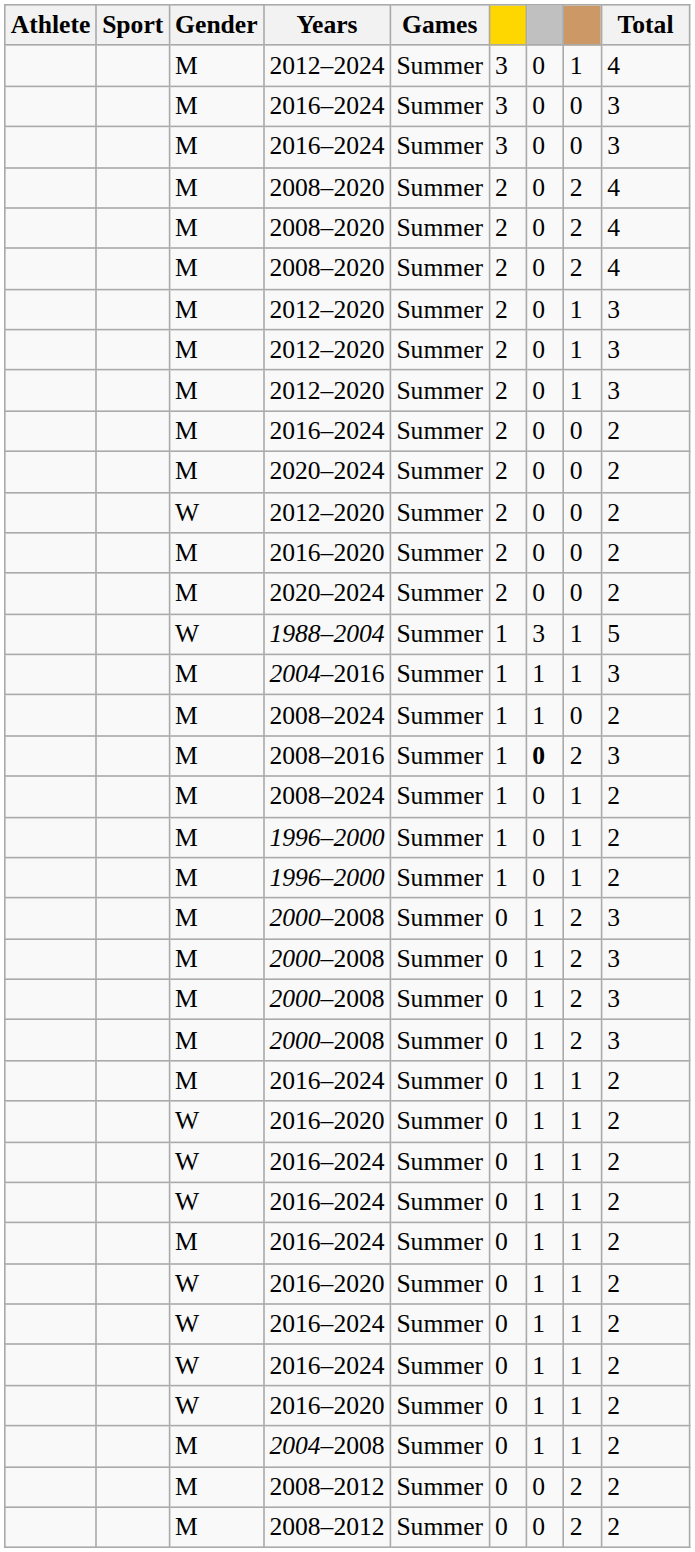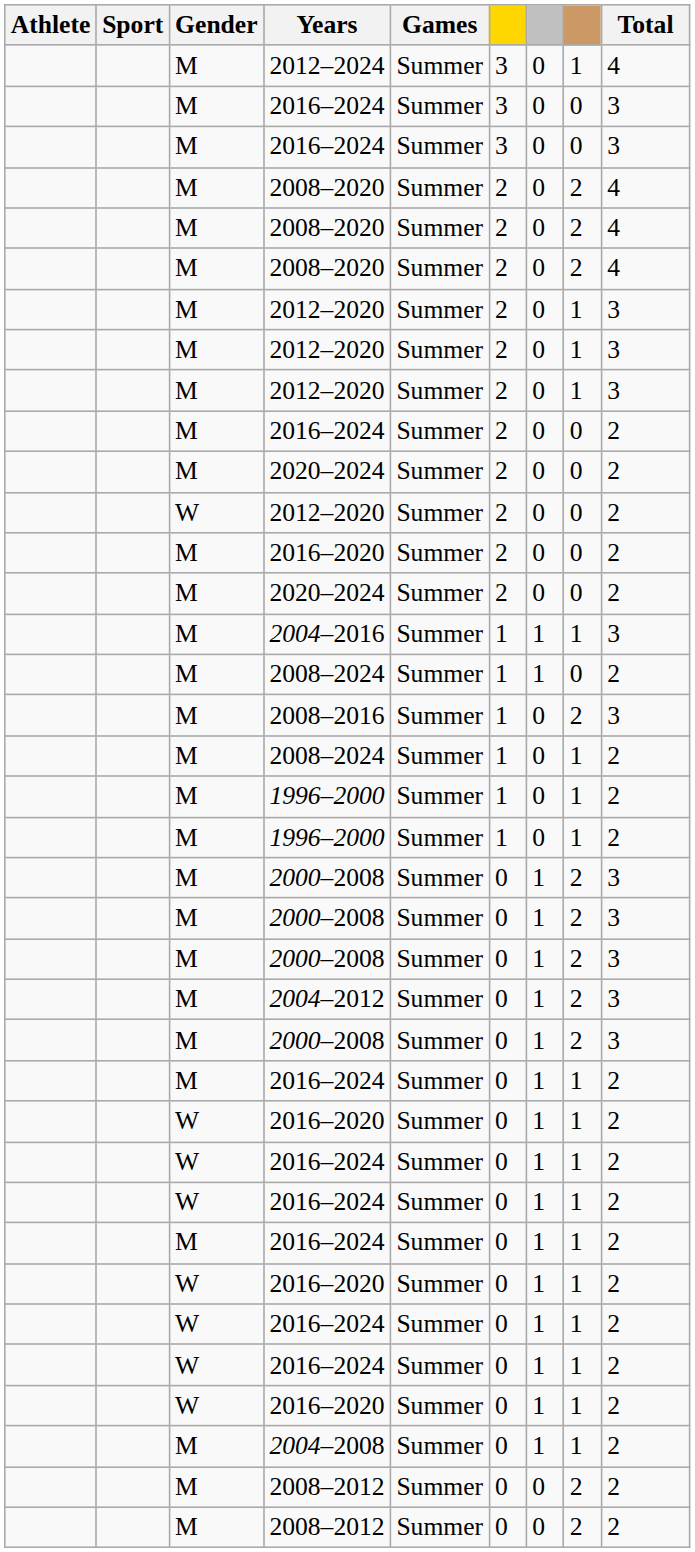 <table class="wikitable sortable">
 <tr>
 <th>Athlete</th>
 <th>Sport</th>
 <th>Gender</th>
 <th>Years</th>
 <th>Games</th>
 <th style="background-color:gold; width:1.0em; font-weight:bold;"></th>
 <th style="background-color:silver; width:1.0em; font-weight:bold;"></th>
 <th style="background-color:#cc9966; width:1.0em; font-weight:bold;"></th>
 <th style="width:3.0em;">Total</th>
 </tr>
 <tr>
 <td><strong></strong></td>
 <td></td>
 <td>M</td>
 <td>2012–2024</td>
 <td>Summer</td>
 <td>3</td>
 <td>0</td>
 <td>1</td>
 <td>4</td>
 </tr>
 <tr>
 <td><strong></strong></td>
 <td></td>
 <td>M</td>
 <td>2016–2024</td>
 <td>Summer</td>
 <td>3</td>
 <td>0</td>
 <td>0</td>
 <td>3</td>
 </tr>
 <tr>
 <td><strong></strong></td>
 <td></td>
 <td>M</td>
 <td>2016–2024</td>
 <td>Summer</td>
 <td>3</td>
 <td>0</td>
 <td>0</td>
 <td>3</td>
 </tr>
 <tr>
 <td></td>
 <td></td>
 <td>M</td>
 <td>2008–2020</td>
 <td>Summer</td>
 <td>2</td>
 <td>0</td>
 <td>2</td>
 <td>4</td>
 </tr>
 <tr>
 <td></td>
 <td></td>
 <td>M</td>
 <td>2008–2020</td>
 <td>Summer</td>
 <td>2</td>
 <td>0</td>
 <td>2</td>
 <td>4</td>
 </tr>
 <tr>
 <td></td>
 <td></td>
 <td>M</td>
 <td>2008–2020</td>
 <td>Summer</td>
 <td>2</td>
 <td>0</td>
 <td>2</td>
 <td>4</td>
 </tr>
 <tr>
 <td></td>
 <td></td>
 <td>M</td>
 <td>2012–2020</td>
 <td>Summer</td>
 <td>2</td>
 <td>0</td>
 <td>1</td>
 <td>3</td>
 </tr>
 <tr>
 <td></td>
 <td></td>
 <td>M</td>
 <td>2012–2020</td>
 <td>Summer</td>
 <td>2</td>
 <td>0</td>
 <td>1</td>
 <td>3</td>
 </tr>
 <tr>
 <td></td>
 <td></td>
 <td>M</td>
 <td>2012–2020</td>
 <td>Summer</td>
 <td>2</td>
 <td>0</td>
 <td>1</td>
 <td>3</td>
 </tr>
 <tr>
 <td><strong></strong></td>
 <td></td>
 <td>M</td>
 <td>2016–2024</td>
 <td>Summer</td>
 <td>2</td>
 <td>0</td>
 <td>0</td>
 <td>2</td>
 </tr>
 <tr>
 <td><strong></strong></td>
 <td></td>
 <td>M</td>
 <td>2020–2024</td>
 <td>Summer</td>
 <td>2</td>
 <td>0</td>
 <td>0</td>
 <td>2</td>
 </tr>
 <tr>
 <td></td>
 <td></td>
 <td>W</td>
 <td>2012–2020</td>
 <td>Summer</td>
 <td>2</td>
 <td>0</td>
 <td>0</td>
 <td>2</td>
 </tr>
 <tr>
 <td></td>
 <td></td>
 <td>M</td>
 <td>2016–2020</td>
 <td>Summer</td>
 <td>2</td>
 <td>0</td>
 <td>0</td>
 <td>2</td>
 </tr>
 <tr>
 <td><strong></strong></td>
 <td></td>
 <td>M</td>
 <td>2020–2024</td>
 <td>Summer</td>
 <td>2</td>
 <td>0</td>
 <td>0</td>
 <td>2</td>
 </tr>
 <tr>
 <td></td>
 <td></td>
-<td>W</td>
-<td><em>1988–2004</em></td>
-<td>Summer</td>
-<td>1</td>
-<td>3</td>
-<td>1</td>
-<td>5</td>
-</tr>
-<tr>
-<td></td>
-<td></td>
 <td>M</td>
 <td><em>2004</em>–2016</td>
 <td>Summer</td>
 <td>1</td>
 <td>1</td>
 <td>1</td>
 <td>3</td>
 </tr>
 <tr>
 <td><strong></strong></td>
 <td></td>
 <td>M</td>
 <td>2008–2024</td>
 <td>Summer</td>
 <td>1</td>
 <td>1</td>
 <td>0</td>
 <td>2</td>
 </tr>
 <tr>
 <td></td>
 <td></td>
 <td>M</td>
 <td>2008–2016</td>
 <td>Summer</td>
 <td>1</td>
-<td><strong>0</strong></td>
+<td>0</td>
 <td>2</td>
 <td>3</td>
 </tr>
 <tr>
 <td><strong></strong></td>
 <td></td>
 <td>M</td>
 <td>2008–2024</td>
 <td>Summer</td>
 <td>1</td>
 <td>0</td>
 <td>1</td>
 <td>2</td>
 </tr>
 <tr>
 <td></td>
 <td></td>
 <td>M</td>
 <td><em>1996–2000</em></td>
 <td>Summer</td>
 <td>1</td>
 <td>0</td>
 <td>1</td>
 <td>2</td>
 </tr>
 <tr>
 <td></td>
 <td></td>
 <td>M</td>
 <td><em>1996–2000</em></td>
 <td>Summer</td>
 <td>1</td>
 <td>0</td>
 <td>1</td>
 <td>2</td>
 </tr>
 <tr>
 <td></td>
 <td></td>
 <td>M</td>
 <td><em>2000</em>–2008</td>
 <td>Summer</td>
 <td>0</td>
 <td>1</td>
 <td>2</td>
 <td>3</td>
 </tr>
 <tr>
 <td></td>
 <td></td>
 <td>M</td>
 <td><em>2000</em>–2008</td>
 <td>Summer</td>
 <td>0</td>
 <td>1</td>
 <td>2</td>
 <td>3</td>
 </tr>
 <tr>
 <td></td>
 <td></td>
 <td>M</td>
 <td><em>2000</em>–2008</td>
+<td>Summer</td>
+<td>0</td>
+<td>1</td>
+<td>2</td>
+<td>3</td>
+</tr>
+<tr>
+<td></td>
+<td></td>
+<td>M</td>
+<td><em>2004</em>–2012</td>
 <td>Summer</td>
 <td>0</td>
 <td>1</td>
 <td>2</td>
 <td>3</td>
 </tr>
 <tr>
 <td></td>
 <td></td>
 <td>M</td>
 <td><em>2000</em>–2008</td>
 <td>Summer</td>
 <td>0</td>
 <td>1</td>
 <td>2</td>
 <td>3</td>
 </tr>
 <tr>
 <td><strong></strong></td>
 <td></td>
 <td>M</td>
 <td>2016–2024</td>
 <td>Summer</td>
 <td>0</td>
 <td>1</td>
 <td>1</td>
 <td>2</td>
 </tr>
 <tr>
 <td></td>
 <td></td>
 <td>W</td>
 <td>2016–2020</td>
 <td>Summer</td>
 <td>0</td>
 <td>1</td>
 <td>1</td>
 <td>2</td>
 </tr>
 <tr>
 <td><strong></strong></td>
 <td></td>
 <td>W</td>
 <td>2016–2024</td>
 <td>Summer</td>
 <td>0</td>
 <td>1</td>
 <td>1</td>
 <td>2</td>
 </tr>
 <tr>
 <td><strong></strong></td>
 <td></td>
 <td>W</td>
 <td>2016–2024</td>
 <td>Summer</td>
 <td>0</td>
 <td>1</td>
 <td>1</td>
 <td>2</td>
 </tr>
 <tr>
 <td><strong></strong></td>
 <td></td>
 <td>M</td>
 <td>2016–2024</td>
 <td>Summer</td>
 <td>0</td>
 <td>1</td>
 <td>1</td>
 <td>2</td>
 </tr>
 <tr>
 <td></td>
 <td></td>
 <td>W</td>
 <td>2016–2020</td>
 <td>Summer</td>
 <td>0</td>
 <td>1</td>
 <td>1</td>
 <td>2</td>
 </tr>
 <tr>
 <td><strong></strong></td>
 <td></td>
 <td>W</td>
 <td>2016–2024</td>
 <td>Summer</td>
 <td>0</td>
 <td>1</td>
 <td>1</td>
 <td>2</td>
 </tr>
 <tr>
 <td><strong></strong></td>
 <td></td>
 <td>W</td>
 <td>2016–2024</td>
 <td>Summer</td>
 <td>0</td>
 <td>1</td>
 <td>1</td>
 <td>2</td>
 </tr>
 <tr>
 <td></td>
 <td></td>
 <td>W</td>
 <td>2016–2020</td>
 <td>Summer</td>
 <td>0</td>
 <td>1</td>
 <td>1</td>
 <td>2</td>
 </tr>
 <tr>
 <td></td>
 <td></td>
 <td>M</td>
 <td><em>2004</em>–2008</td>
 <td>Summer</td>
 <td>0</td>
 <td>1</td>
 <td>1</td>
 <td>2</td>
 </tr>
 <tr>
 <td></td>
 <td></td>
 <td>M</td>
 <td>2008–2012</td>
 <td>Summer</td>
 <td>0</td>
 <td>0</td>
 <td>2</td>
 <td>2</td>
 </tr>
 <tr>
 <td></td>
 <td></td>
 <td>M</td>
 <td>2008–2012</td>
 <td>Summer</td>
 <td>0</td>
 <td>0</td>
 <td>2</td>
 <td>2</td>
 </tr>
 </table>
